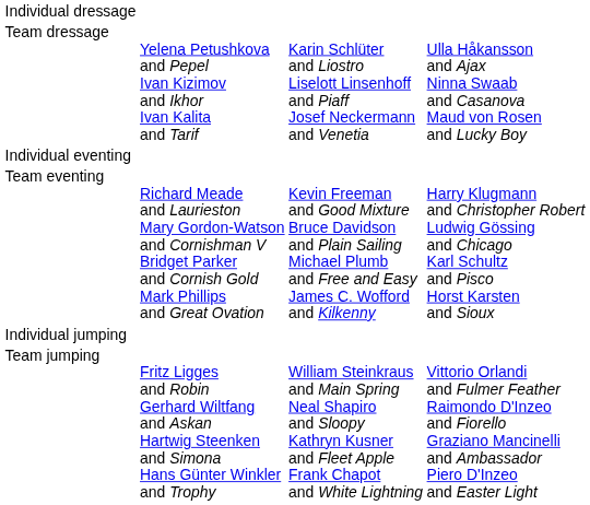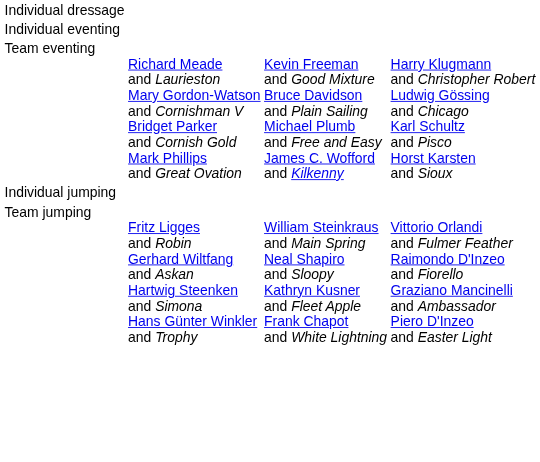 <table>
 <tr valign="top">
 <td>Individual dressage<br></td>
 <td></td>
 <td></td>
 <td></td>
-</tr>
-<tr valign="top">
-<td>Team dressage<br></td>
-<td><br><a href='#'>Yelena Petushkova</a> <br> and <em>Pepel</em> <br> <a href='#'>Ivan Kizimov</a> <br> and <em>Ikhor</em> <br> <a href='#'>Ivan Kalita</a> <br> and <em>Tarif</em></td>
-<td> <br><a href='#'>Karin Schlüter</a> <br> and <em>Liostro</em> <br> <a href='#'>Liselott Linsenhoff</a> <br> and <em>Piaff</em> <br><a href='#'>Josef Neckermann</a> <br> and <em>Venetia</em></td>
-<td><br><a href='#'>Ulla Håkansson</a> <br> and <em>Ajax</em> <br> <a href='#'>Ninna Swaab</a> <br> and <em>Casanova</em> <br> <a href='#'>Maud von Rosen</a> <br> and <em>Lucky Boy</em></td>
 </tr>
 <tr valign="top">
 <td>Individual eventing<br></td>
 <td></td>
 <td></td>
 <td></td>
 </tr>
 <tr valign="top">
 <td>Team eventing<br></td>
 <td><br><a href='#'>Richard Meade</a> <br> and <em>Laurieston</em> <br> <a href='#'>Mary Gordon-Watson</a> <br> and <em>Cornishman V</em> <br> <a href='#'>Bridget Parker</a> <br> and <em>Cornish Gold</em> <br> <a href='#'>Mark Phillips</a> <br> and <em>Great Ovation</em></td>
 <td><br><a href='#'>Kevin Freeman</a> <br> and <em>Good Mixture</em> <br> <a href='#'>Bruce Davidson</a> <br> and <em>Plain Sailing</em> <br> <a href='#'>Michael Plumb</a> <br> and <em>Free and Easy</em> <br> <a href='#'>James C. Wofford</a> <br> and <em><a href='#'>Kilkenny</a></em></td>
 <td><br><a href='#'>Harry Klugmann</a> <br> and <em>Christopher Robert</em> <br> <a href='#'>Ludwig Gössing</a> <br> and <em>Chicago</em> <br> <a href='#'>Karl Schultz</a> <br> and <em>Pisco</em> <br> <a href='#'>Horst Karsten</a> <br> and <em>Sioux</em></td>
 </tr>
 <tr valign="top">
 <td>Individual jumping<br></td>
 <td></td>
 <td></td>
 <td></td>
 </tr>
 <tr valign="top">
 <td>Team jumping<br></td>
 <td><br><a href='#'>Fritz Ligges</a> <br> and <em>Robin</em> <br><a href='#'>Gerhard Wiltfang</a> <br> and <em>Askan</em> <br> <a href='#'>Hartwig Steenken</a> <br> and <em>Simona</em> <br> <a href='#'>Hans Günter Winkler</a> <br> and <em>Trophy</em></td>
 <td><br><a href='#'>William Steinkraus</a> <br> and <em>Main Spring</em> <br> <a href='#'>Neal Shapiro</a> <br> and <em>Sloopy</em> <br> <a href='#'>Kathryn Kusner</a> <br> and <em>Fleet Apple</em> <br> <a href='#'>Frank Chapot</a> <br> and <em>White Lightning</em></td>
 <td><br><a href='#'>Vittorio Orlandi</a> <br> and <em>Fulmer Feather</em> <br> <a href='#'>Raimondo D'Inzeo</a> <br> and <em>Fiorello</em> <br> <a href='#'>Graziano Mancinelli</a> <br> and <em>Ambassador</em> <br> <a href='#'>Piero D'Inzeo</a> <br> and <em>Easter Light</em></td>
 </tr>
 </table>
